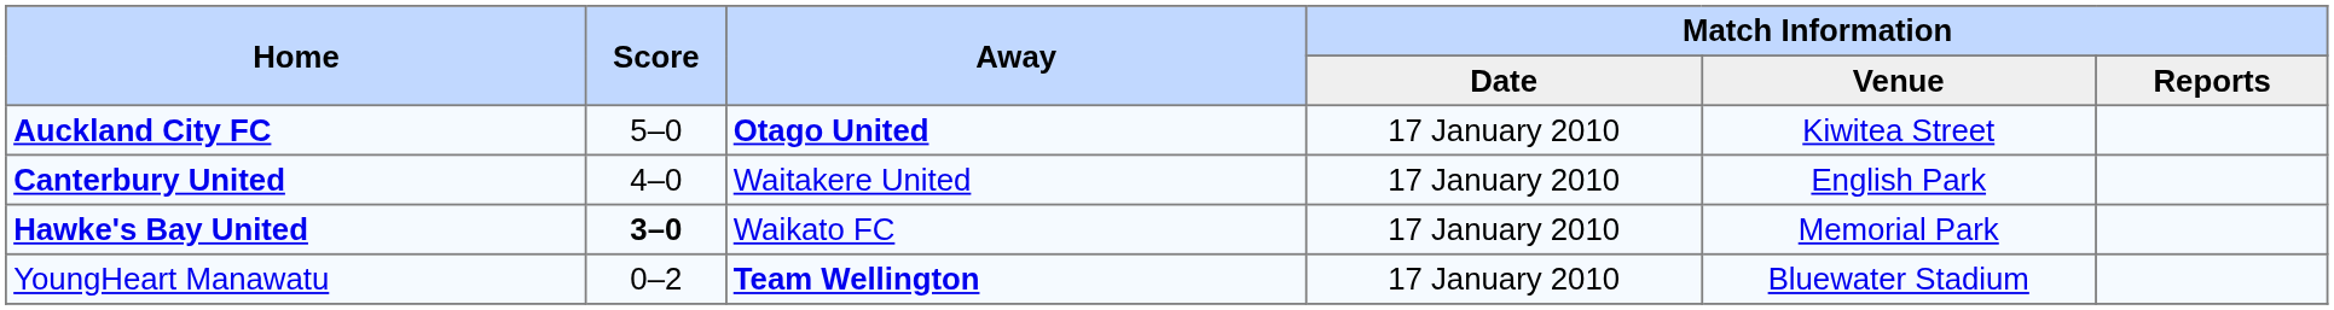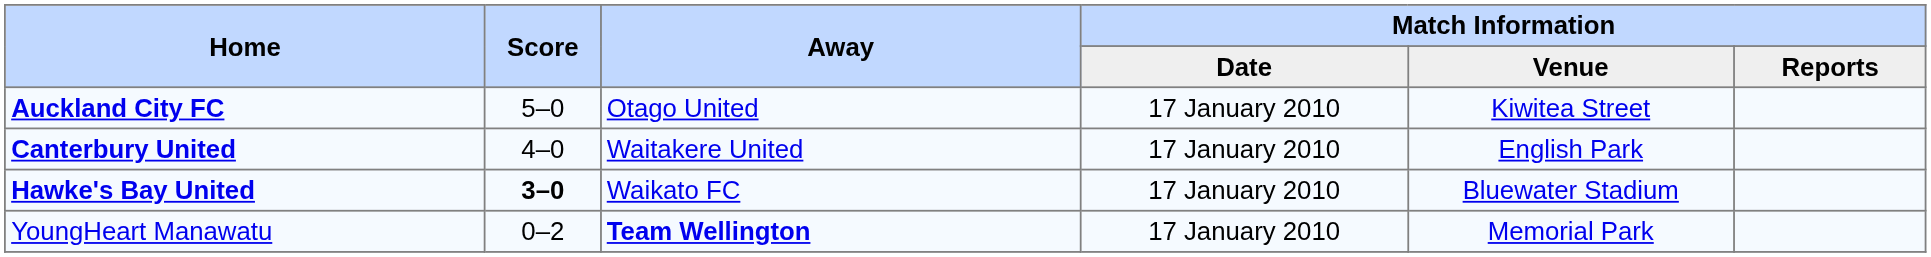 <table border=1 style="border-collapse:collapse; font-size:90%; text-align:center;" cellpadding=3 cellspacing=0 width=85%>
 <tr bgcolor=#C1D8FF>
 <th rowspan=2 width=25%>Home</th>
 <th rowspan=2 width=6%>Score</th>
 <th rowspan=2 width=25%>Away</th>
 <th colspan=6>Match Information</th>
 </tr>
 <tr bgcolor=#EFEFEF>
 <th width=17%>Date</th>
 <th width=17%>Venue</th>
 <th width=10%>Reports</th>
 </tr>
 <tr bgcolor=#F5FAFF>
 <td align=left> <strong><a href='#'>Auckland City FC</a></strong></td>
 <td>5–0</td>
-<td align=left><strong> <a href='#'>Otago United</a></strong></td>
+<td align=left> <a href='#'>Otago United</a></td>
 <td>17 January 2010</td>
 <td><a href='#'>Kiwitea Street</a></td>
 <td></td>
 </tr>
 <tr bgcolor=#F5FAFF>
 <td align=left> <strong><a href='#'>Canterbury United</a></strong></td>
 <td>4–0</td>
 <td align=left> <a href='#'>Waitakere United</a></td>
 <td>17 January 2010</td>
 <td><a href='#'>English Park</a></td>
 <td></td>
 </tr>
 <tr bgcolor=#F5FAFF>
 <td align=left> <strong><a href='#'>Hawke's Bay United</a></strong></td>
 <td><strong>3–0</strong></td>
 <td align=left> <a href='#'>Waikato FC</a></td>
 <td>17 January 2010</td>
-<td><a href='#'>Memorial Park</a></td>
+<td><a href='#'>Bluewater Stadium</a></td>
 <td></td>
 </tr>
 <tr bgcolor=#F5FAFF>
 <td align=left> <a href='#'>YoungHeart Manawatu</a></td>
 <td>0–2</td>
 <td align=left> <strong><a href='#'>Team Wellington</a></strong></td>
 <td>17 January 2010</td>
-<td><a href='#'>Bluewater Stadium</a></td>
+<td><a href='#'>Memorial Park</a></td>
 <td></td>
 </tr>
 </table>
